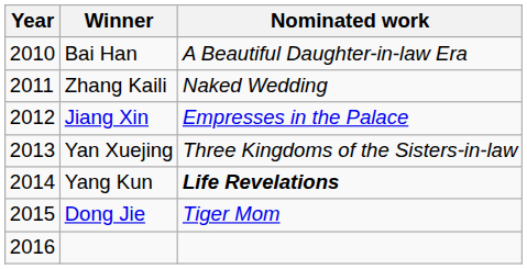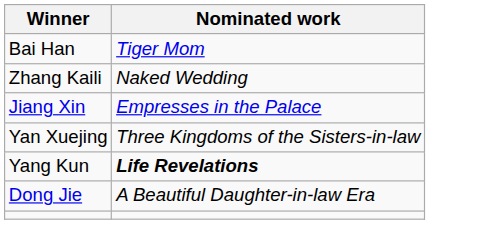 <table class="wikitable">
 <tr>
-<th>Year</th>
 <th>Winner</th>
 <th>Nominated work</th>
 </tr>
 <tr>
-<td>2010</td>
 <td>Bai Han</td>
-<td><em>A Beautiful Daughter-in-law Era</em></td>
+<td><em><a href='#'>Tiger Mom</a></em></td>
 </tr>
 <tr>
-<td>2011</td>
 <td>Zhang Kaili</td>
 <td><em>Naked Wedding</em></td>
 </tr>
 <tr>
-<td>2012</td>
 <td><a href='#'>Jiang Xin</a></td>
 <td><em><a href='#'>Empresses in the Palace</a></em></td>
 </tr>
 <tr>
-<td>2013</td>
 <td>Yan Xuejing</td>
 <td><em>Three Kingdoms of the Sisters-in-law</em></td>
 </tr>
 <tr>
-<td>2014</td>
 <td>Yang Kun</td>
 <td><strong><em>Life Revelations</em></strong></td>
 </tr>
 <tr>
-<td>2015</td>
 <td><a href='#'>Dong Jie</a></td>
-<td><em><a href='#'>Tiger Mom</a></em></td>
+<td><em>A Beautiful Daughter-in-law Era</em></td>
 </tr>
 <tr>
-<td>2016</td>
 <td></td>
 <td></td>
 </tr>
 </table>
